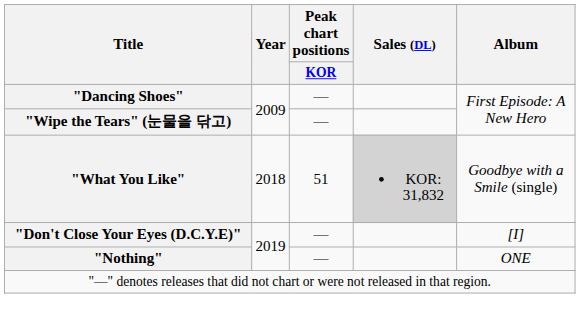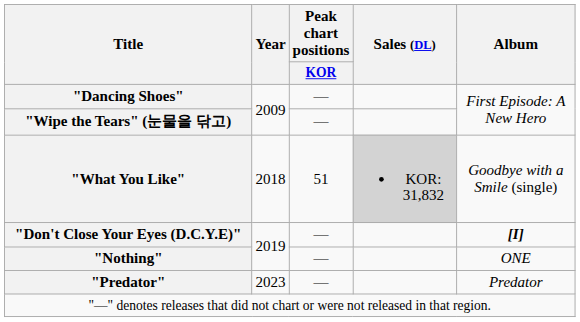 <table class="wikitable plainrowheaders" style="text-align:center;">
 <tr>
 <th scope="col" rowspan="2" style="width:16em;">Title</th>
 <th scope="col" rowspan="2">Year</th>
 <th scope="col">Peak chart positions</th>
 <th scope="col" rowspan="2">Sales <small>(<a href='#'>DL</a>)</small></th>
 <th scope="col" rowspan="2">Album</th>
 </tr>
 <tr>
 <th scope="col" style="width:3em;font-size:90%;"><a href='#'>KOR</a><br></th>
 </tr>
 <tr>
 <th scope="row">"Dancing Shoes"</th>
 <td rowspan="2">2009</td>
 <td>—</td>
 <td></td>
 <td rowspan="2"><em>First Episode: A New Hero</em></td>
 </tr>
 <tr>
 <th scope="row">"Wipe the Tears" (눈물을 닦고)</th>
 <td>—</td>
 <td></td>
 </tr>
 <tr>
 <th scope="row">"What You Like"</th>
 <td>2018</td>
 <td>51</td>
 <td style="background: lightgrey;"><br><ul><li>KOR: 31,832</li></ul></td>
 <td><em>Goodbye with a Smile</em> (single)</td>
 </tr>
 <tr>
 <th scope="row">"Don't Close Your Eyes (D.C.Y.E)" </th>
 <td rowspan="2">2019</td>
 <td>—</td>
 <td></td>
-<td><em>[I]</em></td>
+<td><strong><em>[I]</em></strong></td>
 </tr>
 <tr>
 <th scope="row">"Nothing"</th>
 <td>—</td>
 <td></td>
 <td><em>ONE</em></td>
 </tr>
 <tr>
+<th scope="row">"Predator"</th>
+<td>2023</td>
+<td>—</td>
+<td></td>
+<td><em>Predator</em></td>
+</tr>
+<tr>
 <td colspan="5" style="font-size:90%">"—" denotes releases that did not chart or were not released in that region.</td>
 </tr>
 </table>
